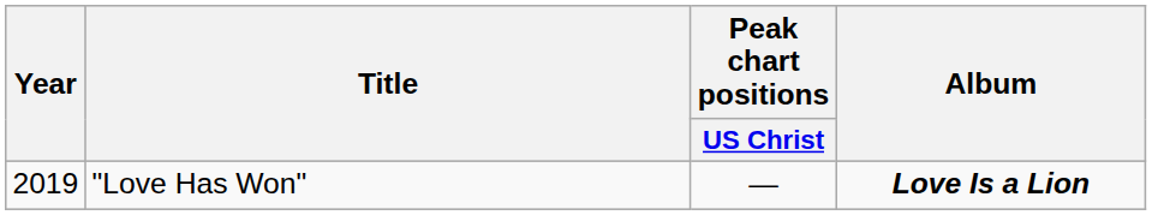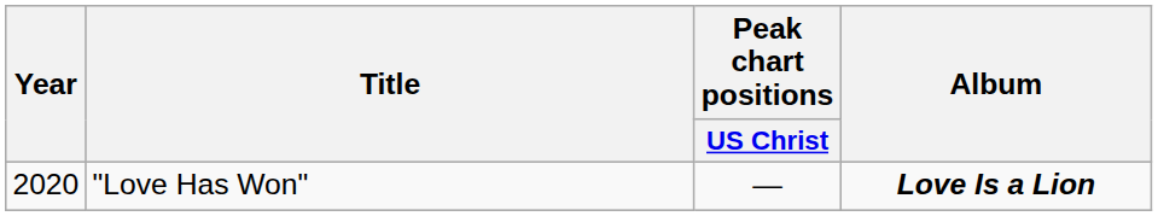 <table class="wikitable" style="text-align:center">
 <tr>
 <th scope="col" rowspan="2">Year</th>
 <th scope="col" rowspan="2" style="width:20em;">Title</th>
 <th scope="col" colspan="1">Peak chart positions</th>
 <th scope="col" rowspan="2" style="width:10em;">Album</th>
 </tr>
 <tr>
 <th scope="col" style="width:2.5em;font-size:90%;"><a href='#'>US Christ</a><br></th>
 </tr>
 <tr>
-<td>2019</td>
+<td>2020</td>
 <td style="text-align:left">"Love Has Won"</td>
 <td>—</td>
 <td><strong><em>Love Is a Lion</em></strong></td>
 </tr>
 </table>
